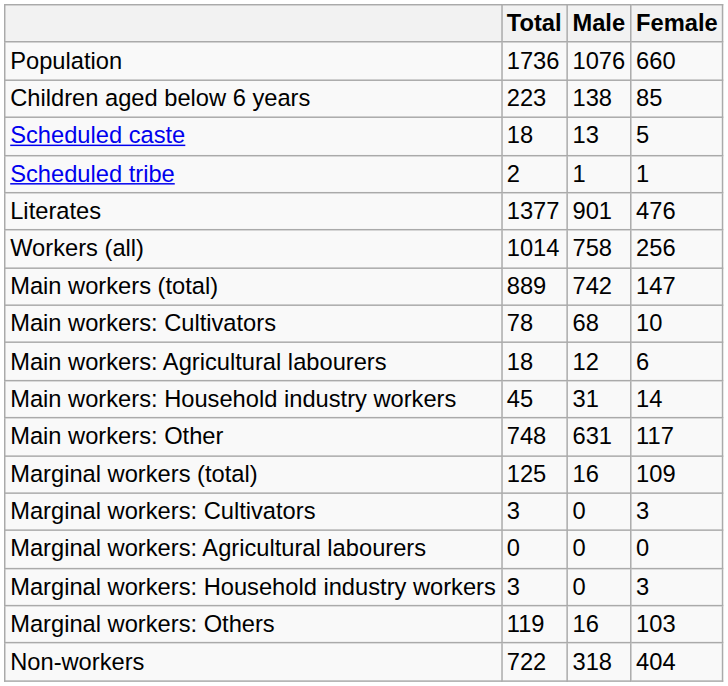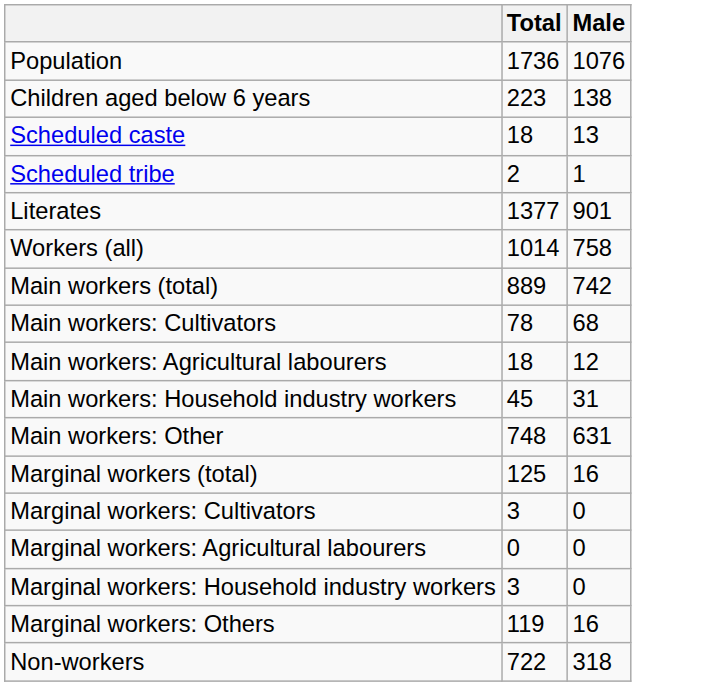 <table class="wikitable sortable">
 <tr>
 <th></th>
 <th>Total</th>
 <th>Male</th>
-<th>Female</th>
 </tr>
 <tr>
 <td>Population</td>
 <td>1736</td>
 <td>1076</td>
-<td>660</td>
 </tr>
 <tr>
 <td>Children aged below 6 years</td>
 <td>223</td>
 <td>138</td>
-<td>85</td>
 </tr>
 <tr>
 <td><a href='#'>Scheduled caste</a></td>
 <td>18</td>
 <td>13</td>
-<td>5</td>
 </tr>
 <tr>
 <td><a href='#'>Scheduled tribe</a></td>
 <td>2</td>
-<td>1</td>
 <td>1</td>
 </tr>
 <tr>
 <td>Literates</td>
 <td>1377</td>
 <td>901</td>
-<td>476</td>
 </tr>
 <tr>
 <td>Workers (all)</td>
 <td>1014</td>
 <td>758</td>
-<td>256</td>
 </tr>
 <tr>
 <td>Main workers (total)</td>
 <td>889</td>
 <td>742</td>
-<td>147</td>
 </tr>
 <tr>
 <td>Main workers: Cultivators</td>
 <td>78</td>
 <td>68</td>
-<td>10</td>
 </tr>
 <tr>
 <td>Main workers: Agricultural labourers</td>
 <td>18</td>
 <td>12</td>
-<td>6</td>
 </tr>
 <tr>
 <td>Main workers: Household industry workers</td>
 <td>45</td>
 <td>31</td>
-<td>14</td>
 </tr>
 <tr>
 <td>Main workers: Other</td>
 <td>748</td>
 <td>631</td>
-<td>117</td>
 </tr>
 <tr>
 <td>Marginal workers (total)</td>
 <td>125</td>
 <td>16</td>
-<td>109</td>
 </tr>
 <tr>
 <td>Marginal workers: Cultivators</td>
 <td>3</td>
 <td>0</td>
-<td>3</td>
 </tr>
 <tr>
 <td>Marginal workers: Agricultural labourers</td>
-<td>0</td>
 <td>0</td>
 <td>0</td>
 </tr>
 <tr>
 <td>Marginal workers: Household industry workers</td>
 <td>3</td>
 <td>0</td>
-<td>3</td>
 </tr>
 <tr>
 <td>Marginal workers: Others</td>
 <td>119</td>
 <td>16</td>
-<td>103</td>
 </tr>
 <tr>
 <td>Non-workers</td>
 <td>722</td>
 <td>318</td>
-<td>404</td>
 </tr>
 </table>
